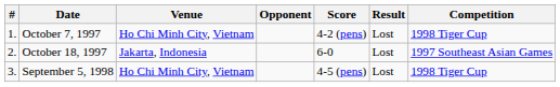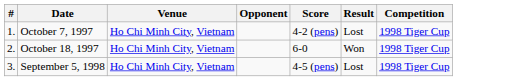 <table class="wikitable">
 <tr>
 <th>#</th>
 <th>Date</th>
 <th>Venue</th>
 <th>Opponent</th>
 <th>Score</th>
 <th>Result</th>
 <th>Competition</th>
 </tr>
 <tr>
 <td>1.</td>
 <td>October 7, 1997</td>
 <td><a href='#'>Ho Chi Minh City</a>, <a href='#'>Vietnam</a></td>
 <td></td>
 <td>4-2 (<a href='#'>pens</a>)</td>
 <td>Lost</td>
 <td><a href='#'>1998 Tiger Cup</a></td>
 </tr>
 <tr>
 <td>2.</td>
 <td>October 18, 1997</td>
-<td><a href='#'>Jakarta</a>, <a href='#'>Indonesia</a></td>
+<td><a href='#'>Ho Chi Minh City</a>, <a href='#'>Vietnam</a></td>
 <td></td>
 <td>6-0</td>
-<td>Lost</td>
-<td><a href='#'>1997 Southeast Asian Games</a></td>
+<td>Won</td>
+<td><a href='#'>1998 Tiger Cup</a></td>
 </tr>
 <tr>
 <td>3.</td>
 <td>September 5, 1998</td>
 <td><a href='#'>Ho Chi Minh City</a>, <a href='#'>Vietnam</a></td>
 <td></td>
 <td>4-5 (<a href='#'>pens</a>)</td>
 <td>Lost</td>
 <td><a href='#'>1998 Tiger Cup</a></td>
 </tr>
 </table>
